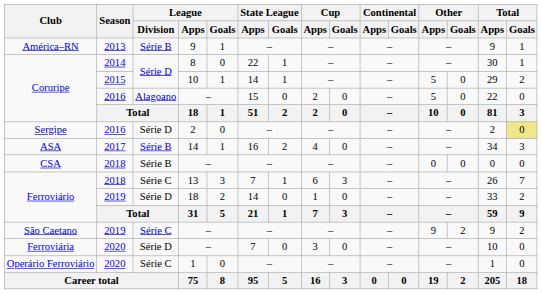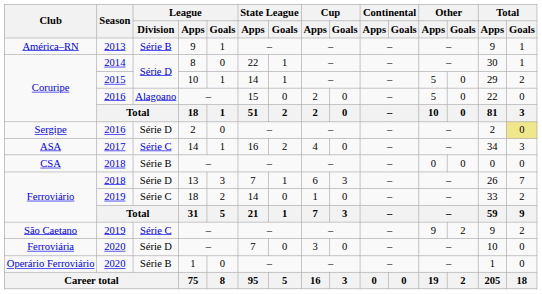 <table class="wikitable" style="text-align: center">
 <tr>
 <th rowspan="2">Club</th>
 <th rowspan="2">Season</th>
 <th colspan="3">League</th>
 <th colspan="2">State League</th>
 <th colspan="2">Cup</th>
 <th colspan="2">Continental</th>
 <th colspan="2">Other</th>
 <th colspan="2">Total</th>
 </tr>
 <tr>
 <th>Division</th>
 <th>Apps</th>
 <th>Goals</th>
 <th>Apps</th>
 <th>Goals</th>
 <th>Apps</th>
 <th>Goals</th>
 <th>Apps</th>
 <th>Goals</th>
 <th>Apps</th>
 <th>Goals</th>
 <th>Apps</th>
 <th>Goals</th>
 </tr>
 <tr>
 <td><a href='#'>América–RN</a></td>
 <td><a href='#'>2013</a></td>
 <td><a href='#'>Série B</a></td>
 <td>9</td>
 <td>1</td>
 <td colspan="2">–</td>
 <td colspan="2">–</td>
 <td colspan="2">–</td>
 <td colspan="2">–</td>
 <td>9</td>
 <td>1</td>
 </tr>
 <tr>
 <td rowspan="4"><a href='#'>Coruripe</a></td>
 <td><a href='#'>2014</a></td>
 <td rowspan="2"><a href='#'>Série D</a></td>
 <td>8</td>
 <td>0</td>
 <td>22</td>
 <td>1</td>
 <td colspan="2">–</td>
 <td colspan="2">–</td>
 <td colspan="2">–</td>
 <td>30</td>
 <td>1</td>
 </tr>
 <tr>
 <td><a href='#'>2015</a></td>
 <td>10</td>
 <td>1</td>
 <td>14</td>
 <td>1</td>
 <td colspan="2">–</td>
 <td colspan="2">–</td>
 <td>5</td>
 <td>0</td>
 <td>29</td>
 <td>2</td>
 </tr>
 <tr>
 <td><a href='#'>2016</a></td>
 <td><a href='#'>Alagoano</a></td>
 <td colspan="2">–</td>
 <td>15</td>
 <td>0</td>
 <td>2</td>
 <td>0</td>
 <td colspan="2">–</td>
 <td>5</td>
 <td>0</td>
 <td>22</td>
 <td>0</td>
 </tr>
 <tr>
 <th colspan="2"><strong>Total</strong></th>
 <th>18</th>
 <th>1</th>
 <th>51</th>
 <th>2</th>
 <th>2</th>
 <th>0</th>
 <th colspan="2">–</th>
 <th>10</th>
 <th>0</th>
 <th>81</th>
 <th>3</th>
 </tr>
 <tr>
 <td><a href='#'>Sergipe</a></td>
 <td><a href='#'>2016</a></td>
 <td>Série D</td>
 <td>2</td>
 <td>0</td>
 <td colspan="2">–</td>
 <td colspan="2">–</td>
 <td colspan="2">–</td>
 <td colspan="2">–</td>
 <td>2</td>
 <td style="background: khaki;">0</td>
 </tr>
 <tr>
 <td><a href='#'>ASA</a></td>
 <td><a href='#'>2017</a></td>
-<td><a href='#'>Série B</a></td>
+<td><a href='#'>Série C</a></td>
 <td>14</td>
 <td>1</td>
 <td>16</td>
 <td>2</td>
 <td>4</td>
 <td>0</td>
 <td colspan="2">–</td>
 <td colspan="2">–</td>
 <td>34</td>
 <td>3</td>
 </tr>
 <tr>
 <td><a href='#'>CSA</a></td>
 <td><a href='#'>2018</a></td>
 <td>Série B</td>
 <td colspan="2">–</td>
 <td colspan="2">–</td>
 <td colspan="2">–</td>
 <td colspan="2">–</td>
 <td>0</td>
 <td>0</td>
 <td>0</td>
 <td>0</td>
 </tr>
 <tr>
 <td rowspan="3"><a href='#'>Ferroviário</a></td>
 <td><a href='#'>2018</a></td>
-<td>Série C</td>
+<td>Série D</td>
 <td>13</td>
 <td>3</td>
 <td>7</td>
 <td>1</td>
 <td>6</td>
 <td>3</td>
 <td colspan="2">–</td>
 <td colspan="2">–</td>
 <td>26</td>
 <td>7</td>
 </tr>
 <tr>
 <td><a href='#'>2019</a></td>
-<td>Série D</td>
+<td>Série C</td>
 <td>18</td>
 <td>2</td>
 <td>14</td>
 <td>0</td>
 <td>1</td>
 <td>0</td>
 <td colspan="2">–</td>
 <td colspan="2">–</td>
 <td>33</td>
 <td>2</td>
 </tr>
 <tr>
 <th colspan="2"><strong>Total</strong></th>
 <th>31</th>
 <th>5</th>
 <th>21</th>
 <th>1</th>
 <th>7</th>
 <th>3</th>
 <th colspan="2">–</th>
 <th colspan="2">–</th>
 <th>59</th>
 <th>9</th>
 </tr>
 <tr>
 <td><a href='#'>São Caetano</a></td>
 <td><a href='#'>2019</a></td>
 <td><a href='#'>Série C</a></td>
 <td colspan="2">–</td>
 <td colspan="2">–</td>
 <td colspan="2">–</td>
 <td colspan="2">–</td>
 <td>9</td>
 <td>2</td>
 <td>9</td>
 <td>2</td>
 </tr>
 <tr>
 <td><a href='#'>Ferroviária</a></td>
 <td><a href='#'>2020</a></td>
 <td>Série D</td>
 <td colspan="2">–</td>
 <td>7</td>
 <td>0</td>
 <td>3</td>
 <td>0</td>
 <td colspan="2">–</td>
 <td colspan="2">–</td>
 <td>10</td>
 <td>0</td>
 </tr>
 <tr>
 <td><a href='#'>Operário Ferroviário</a></td>
 <td><a href='#'>2020</a></td>
-<td>Série C</td>
+<td>Série B</td>
 <td>1</td>
 <td>0</td>
 <td colspan="2">–</td>
 <td colspan="2">–</td>
 <td colspan="2">–</td>
 <td colspan="2">–</td>
 <td>1</td>
 <td>0</td>
 </tr>
 <tr>
 <th colspan="3"><strong>Career total</strong></th>
 <th>75</th>
 <th>8</th>
 <th>95</th>
 <th>5</th>
 <th>16</th>
 <th>3</th>
 <th>0</th>
 <th>0</th>
 <th>19</th>
 <th>2</th>
 <th>205</th>
 <th>18</th>
 </tr>
 </table>
